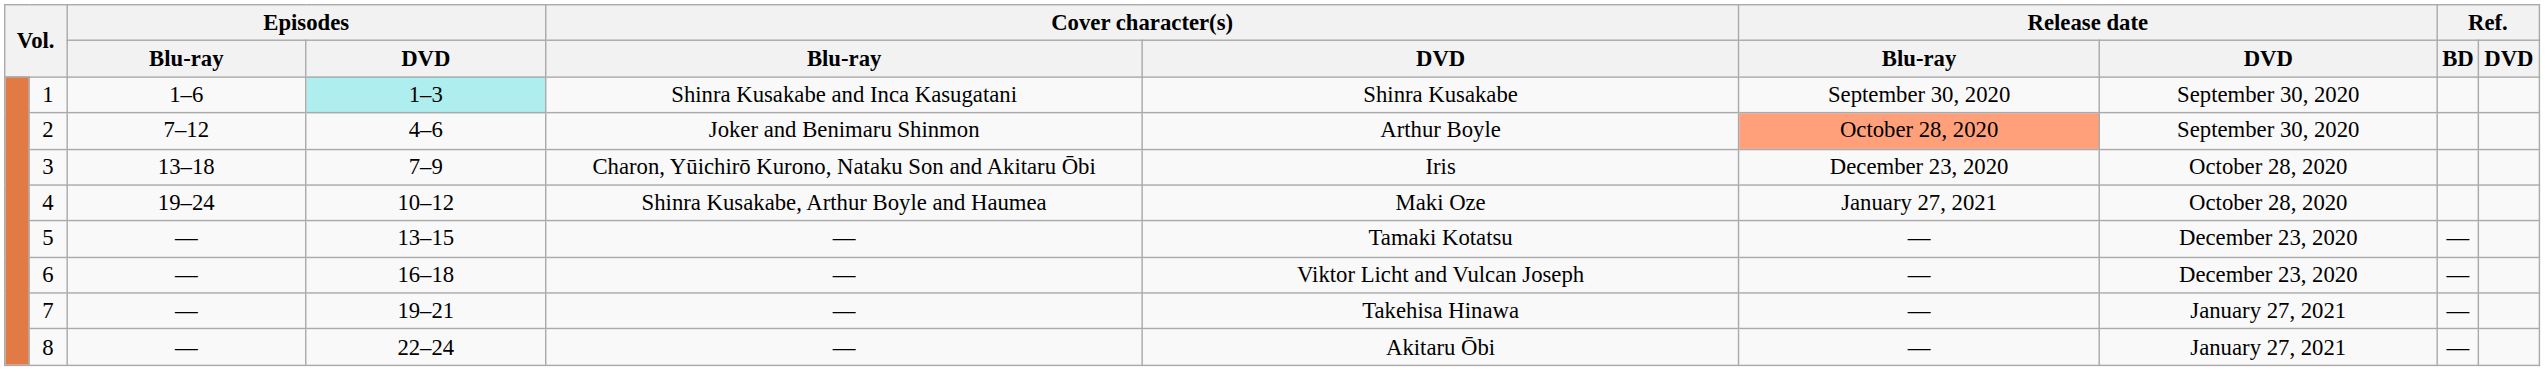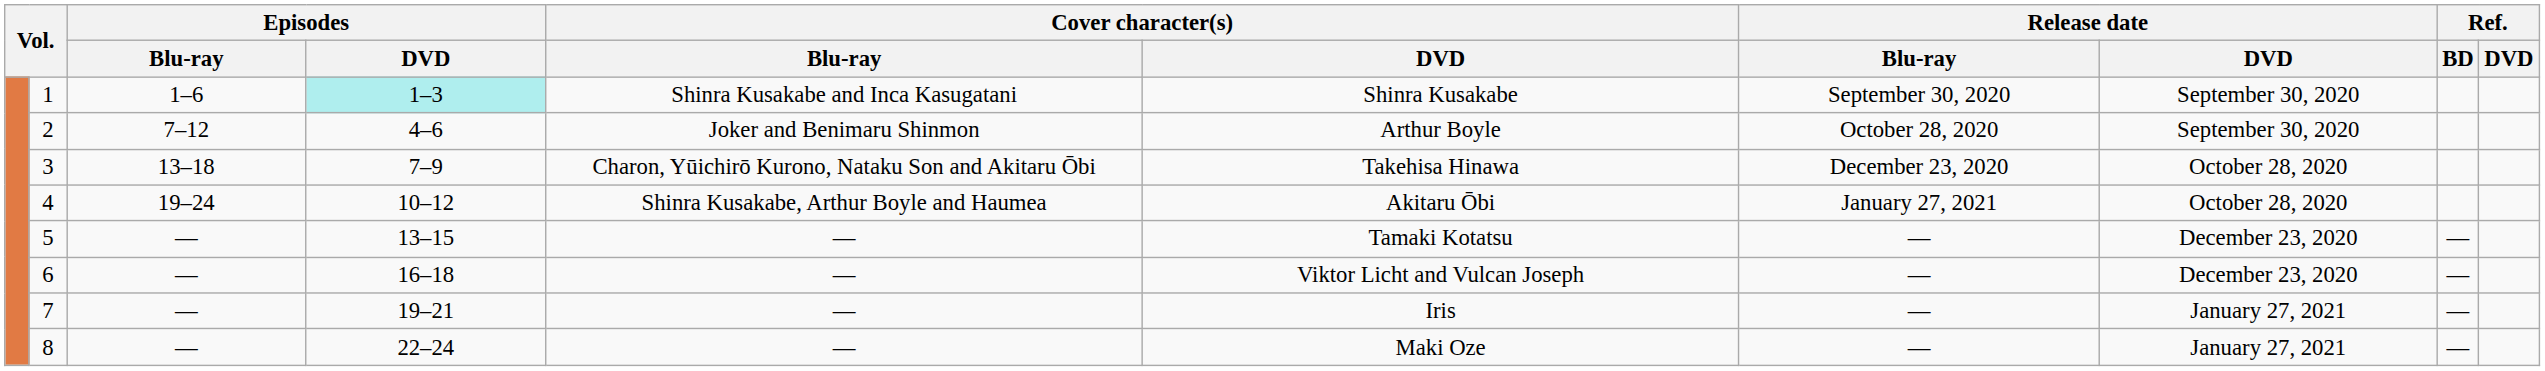 <table class="wikitable" style="text-align: center; width: 90%;">
 <tr>
 <th colspan="2" rowspan="2">Vol.</th>
 <th colspan="2">Episodes</th>
 <th colspan="2" width="35%">Cover character(s)</th>
 <th colspan="2" width="25%">Release date</th>
 <th colspan="2" width="25%">Ref.</th>
 </tr>
 <tr>
 <th width="10%">Blu-ray</th>
 <th width="10%">DVD</th>
 <th width="25%">Blu-ray</th>
 <th width="25%">DVD</th>
 <th width="15%">Blu-ray</th>
 <th width="15%">DVD</th>
 <th width="15%">BD</th>
 <th width="15%">DVD</th>
 </tr>
 <tr>
 <td rowspan="8" style="width:1%; background:#E17A44"></td>
 <td>1</td>
 <td>1–6</td>
 <td style="background: paleturquoise;">1–3</td>
 <td>Shinra Kusakabe and Inca Kasugatani</td>
 <td>Shinra Kusakabe</td>
 <td>September 30, 2020</td>
 <td>September 30, 2020</td>
 <td></td>
 <td></td>
 </tr>
 <tr>
 <td>2</td>
 <td>7–12</td>
 <td>4–6</td>
 <td>Joker and Benimaru Shinmon</td>
 <td>Arthur Boyle</td>
-<td style="background: lightsalmon;">October 28, 2020</td>
+<td>October 28, 2020</td>
 <td>September 30, 2020</td>
 <td></td>
 <td></td>
 </tr>
 <tr>
 <td>3</td>
 <td>13–18</td>
 <td>7–9</td>
 <td>Charon, Yūichirō Kurono, Nataku Son and Akitaru Ōbi</td>
-<td>Iris</td>
+<td>Takehisa Hinawa</td>
 <td>December 23, 2020</td>
 <td>October 28, 2020</td>
 <td></td>
 <td></td>
 </tr>
 <tr>
 <td>4</td>
 <td>19–24</td>
 <td>10–12</td>
 <td>Shinra Kusakabe, Arthur Boyle and Haumea</td>
-<td>Maki Oze</td>
+<td>Akitaru Ōbi</td>
 <td>January 27, 2021</td>
 <td>October 28, 2020</td>
 <td></td>
 <td></td>
 </tr>
 <tr>
 <td>5</td>
 <td>—</td>
 <td>13–15</td>
 <td>—</td>
 <td>Tamaki Kotatsu</td>
 <td>—</td>
 <td>December 23, 2020</td>
 <td>—</td>
 <td></td>
 </tr>
 <tr>
 <td>6</td>
 <td>—</td>
 <td>16–18</td>
 <td>—</td>
 <td>Viktor Licht and Vulcan Joseph</td>
 <td>—</td>
 <td>December 23, 2020</td>
 <td>—</td>
 <td></td>
 </tr>
 <tr>
 <td>7</td>
 <td>—</td>
 <td>19–21</td>
 <td>—</td>
-<td>Takehisa Hinawa</td>
+<td>Iris</td>
 <td>—</td>
 <td>January 27, 2021</td>
 <td>—</td>
 <td></td>
 </tr>
 <tr>
 <td>8</td>
 <td>—</td>
 <td>22–24</td>
 <td>—</td>
-<td>Akitaru Ōbi</td>
+<td>Maki Oze</td>
 <td>—</td>
 <td>January 27, 2021</td>
 <td>—</td>
 <td></td>
 </tr>
 </table>
